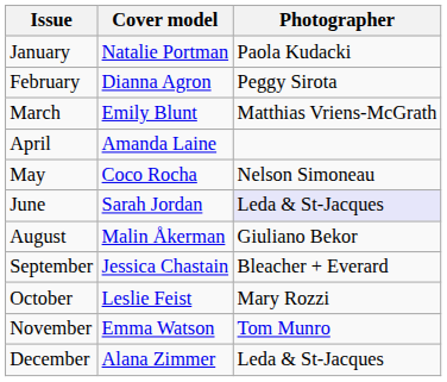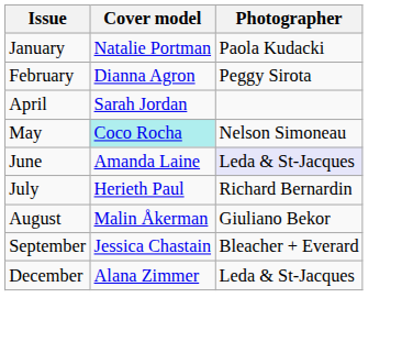 <table class="sortable wikitable">
 <tr>
 <th>Issue</th>
 <th>Cover model</th>
 <th>Photographer</th>
 </tr>
 <tr>
 <td>January</td>
 <td><a href='#'>Natalie Portman</a></td>
 <td>Paola Kudacki</td>
 </tr>
 <tr>
 <td>February</td>
 <td><a href='#'>Dianna Agron</a></td>
 <td>Peggy Sirota</td>
 </tr>
 <tr>
-<td>March</td>
-<td><a href='#'>Emily Blunt</a></td>
-<td>Matthias Vriens-McGrath</td>
-</tr>
-<tr>
 <td>April</td>
-<td><a href='#'>Amanda Laine</a></td>
+<td><a href='#'>Sarah Jordan</a></td>
 <td></td>
 </tr>
 <tr>
 <td>May</td>
-<td><a href='#'>Coco Rocha</a></td>
+<td style="background: paleturquoise;"><a href='#'>Coco Rocha</a></td>
 <td>Nelson Simoneau</td>
 </tr>
 <tr>
 <td>June</td>
-<td><a href='#'>Sarah Jordan</a></td>
+<td><a href='#'>Amanda Laine</a></td>
 <td style="background: lavender;">Leda & St-Jacques</td>
+</tr>
+<tr>
+<td>July</td>
+<td><a href='#'>Herieth Paul</a></td>
+<td>Richard Bernardin</td>
 </tr>
 <tr>
 <td>August</td>
 <td><a href='#'>Malin Åkerman</a></td>
 <td>Giuliano Bekor</td>
 </tr>
 <tr>
 <td>September</td>
 <td><a href='#'>Jessica Chastain</a></td>
 <td>Bleacher + Everard</td>
 </tr>
 <tr>
-<td>October</td>
-<td><a href='#'>Leslie Feist</a></td>
-<td>Mary Rozzi</td>
-</tr>
-<tr>
-<td>November</td>
-<td><a href='#'>Emma Watson</a></td>
-<td><a href='#'>Tom Munro</a></td>
-</tr>
-<tr>
 <td>December</td>
 <td><a href='#'>Alana Zimmer</a></td>
 <td>Leda & St-Jacques</td>
 </tr>
 </table>
